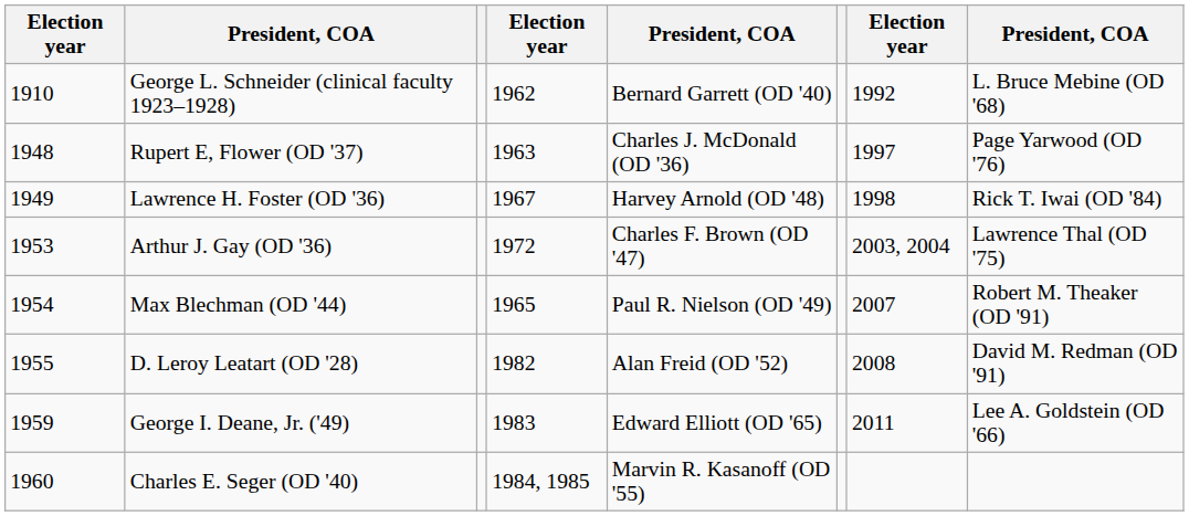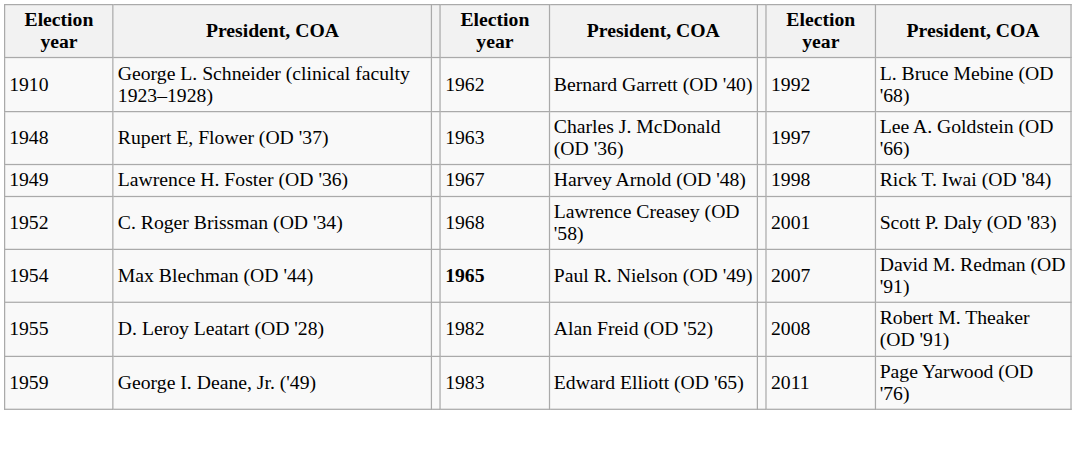 <table class="wikitable" style="text-align:left">
 <tr>
 <th>Election year</th>
 <th>President, COA</th>
 <th></th>
 <th>Election year</th>
 <th>President, COA</th>
 <th></th>
 <th>Election year</th>
 <th>President, COA</th>
 </tr>
 <tr>
 <td>1910</td>
 <td>George L. Schneider (clinical faculty 1923–1928)</td>
 <td></td>
 <td>1962</td>
 <td>Bernard Garrett (OD '40)</td>
 <td></td>
 <td>1992</td>
 <td>L. Bruce Mebine (OD '68)</td>
 </tr>
 <tr>
 <td>1948</td>
 <td>Rupert E, Flower (OD '37)</td>
 <td></td>
 <td>1963</td>
 <td>Charles J. McDonald (OD '36)</td>
 <td></td>
 <td>1997</td>
-<td>Page Yarwood (OD '76)</td>
+<td>Lee A. Goldstein (OD '66)</td>
 </tr>
 <tr>
 <td>1949</td>
 <td>Lawrence H. Foster (OD '36)</td>
 <td></td>
 <td>1967</td>
 <td>Harvey Arnold (OD '48)</td>
 <td></td>
 <td>1998</td>
 <td>Rick T. Iwai (OD '84)</td>
 </tr>
 <tr>
-<td>1953</td>
-<td>Arthur J. Gay (OD '36)</td>
+<td>1952</td>
+<td>C. Roger Brissman (OD '34)</td>
 <td></td>
-<td>1972</td>
-<td>Charles F. Brown (OD '47)</td>
+<td>1968</td>
+<td>Lawrence Creasey (OD '58)</td>
 <td></td>
-<td>2003, 2004</td>
-<td>Lawrence Thal (OD '75)</td>
+<td>2001</td>
+<td>Scott P. Daly (OD '83)</td>
 </tr>
 <tr>
 <td>1954</td>
 <td>Max Blechman (OD '44)</td>
 <td></td>
-<td>1965</td>
+<td><strong>1965</strong></td>
 <td>Paul R. Nielson (OD '49)</td>
 <td></td>
 <td>2007</td>
-<td>Robert M. Theaker (OD '91)</td>
+<td>David M. Redman (OD '91)</td>
 </tr>
 <tr>
 <td>1955</td>
 <td>D. Leroy Leatart (OD '28)</td>
 <td></td>
 <td>1982</td>
 <td>Alan Freid (OD '52)</td>
 <td></td>
 <td>2008</td>
-<td>David M. Redman (OD '91)</td>
+<td>Robert M. Theaker (OD '91)</td>
 </tr>
 <tr>
 <td>1959</td>
 <td>George I. Deane, Jr. ('49)</td>
 <td></td>
 <td>1983</td>
 <td>Edward Elliott (OD '65)</td>
 <td></td>
 <td>2011</td>
-<td>Lee A. Goldstein (OD '66)</td>
-</tr>
-<tr>
-<td>1960</td>
-<td>Charles E. Seger (OD '40)</td>
-<td></td>
-<td>1984, 1985</td>
-<td>Marvin R. Kasanoff (OD '55)</td>
-<td></td>
-<td></td>
-<td></td>
+<td>Page Yarwood (OD '76)</td>
 </tr>
 </table>
